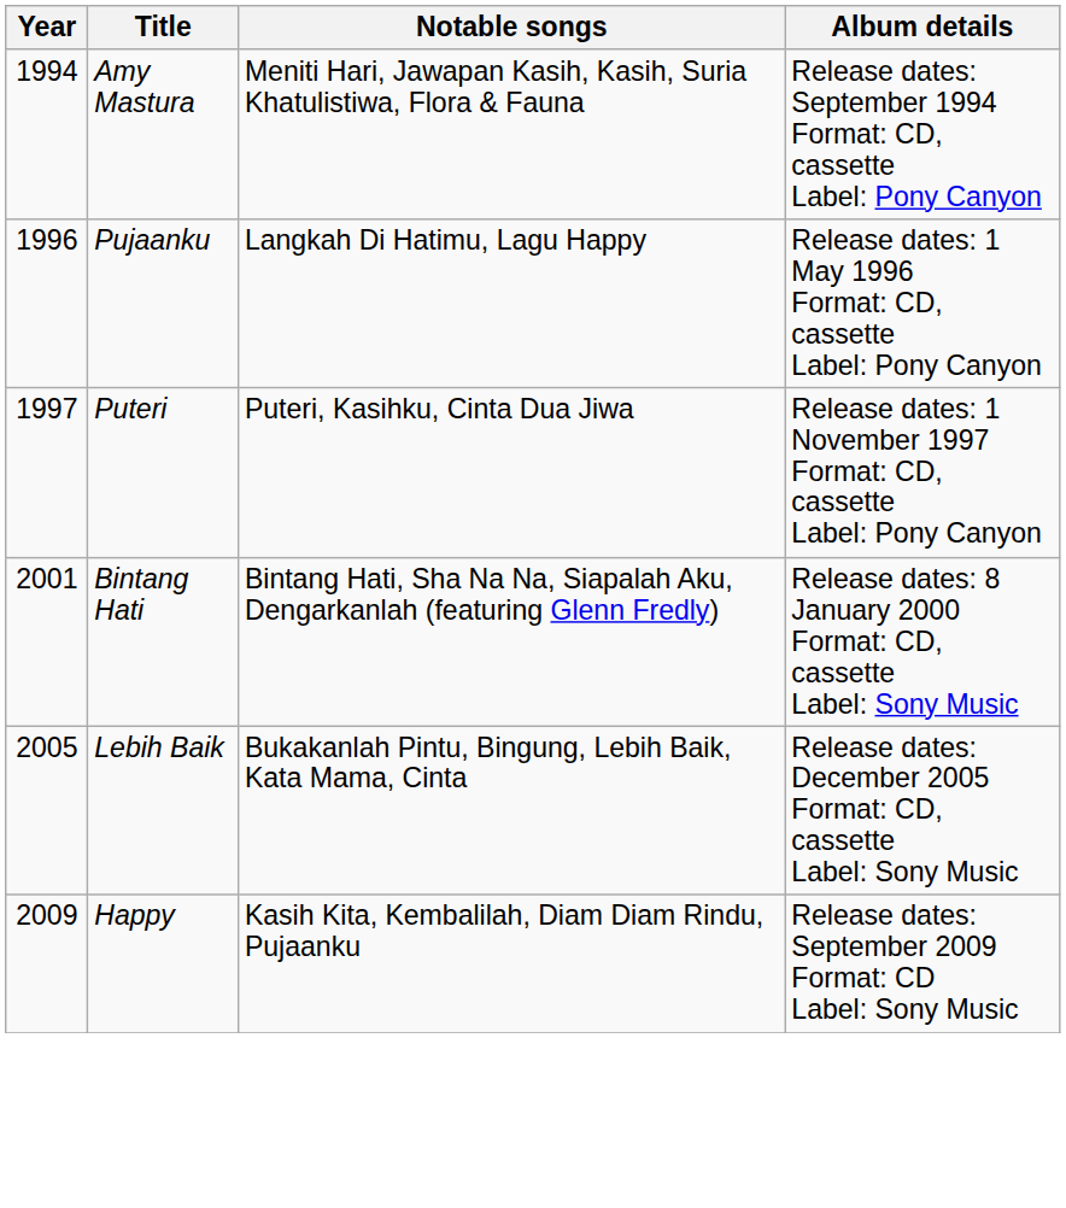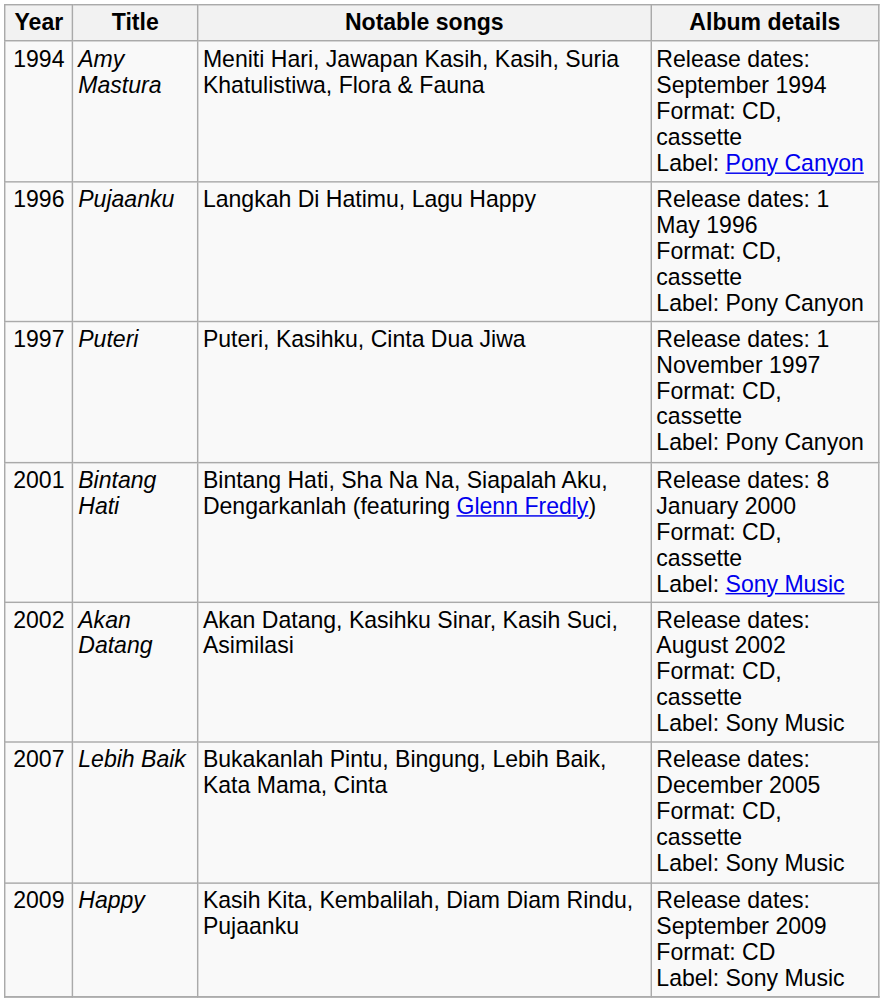 <table class="wikitable">
 <tr>
 <th align="center" valign="top" width="40">Year</th>
 <th align="left" valign="top">Title</th>
 <th align="left" valign="top">Notable songs</th>
 <th align="left" valign="top">Album details</th>
 </tr>
 <tr>
 <td align="center" valign="top">1994</td>
 <td align="left" valign="top"><em>Amy Mastura</em></td>
 <td align="left" valign="top">Meniti Hari, Jawapan Kasih, Kasih, Suria Khatulistiwa, Flora & Fauna</td>
 <td align="left" valign="top">Release dates: September 1994 <br> Format: CD, cassette <br> Label: <a href='#'>Pony Canyon</a></td>
 </tr>
 <tr>
 <td align="center" valign="top">1996</td>
 <td align="left" valign="top"><em>Pujaanku</em></td>
 <td align="left" valign="top">Langkah Di Hatimu, Lagu Happy</td>
 <td align="left" valign="top">Release dates: 1 May 1996 <br> Format: CD, cassette <br> Label: Pony Canyon</td>
 </tr>
 <tr>
 <td align="center" valign="top">1997</td>
 <td align="left" valign="top"><em>Puteri</em></td>
 <td align="left" valign="top">Puteri, Kasihku, Cinta Dua Jiwa</td>
 <td align="left" valign="top">Release dates: 1 November 1997 <br> Format: CD, cassette <br> Label: Pony Canyon</td>
 </tr>
 <tr>
 <td align="center" valign="top">2001</td>
 <td align="left" valign="top"><em>Bintang Hati</em></td>
 <td align="left" valign="top">Bintang Hati, Sha Na Na, Siapalah Aku, Dengarkanlah (featuring <a href='#'>Glenn Fredly</a>)</td>
 <td align="left" valign="top">Release dates: 8 January 2000 <br> Format: CD, cassette <br> Label: <a href='#'>Sony Music</a></td>
 </tr>
 <tr>
-<td align="center" valign="top">2005</td>
+<td align="center" valign="top">2002</td>
+<td align="left" valign="top"><em>Akan Datang</em></td>
+<td align="left" valign="top">Akan Datang, Kasihku Sinar, Kasih Suci, Asimilasi</td>
+<td align="left" valign="top">Release dates: August 2002 <br> Format: CD, cassette <br> Label: Sony Music</td>
+</tr>
+<tr>
+<td align="center" valign="top">2007</td>
 <td align="left" valign="top"><em>Lebih Baik</em></td>
 <td align="left" valign="top">Bukakanlah Pintu, Bingung, Lebih Baik, Kata Mama, Cinta</td>
 <td align="left" valign="top">Release dates: December 2005 <br> Format: CD, cassette <br> Label: Sony Music</td>
 </tr>
 <tr>
 <td align="center" valign="top">2009</td>
 <td align="left" valign="top"><em>Happy</em></td>
 <td align="left" valign="top">Kasih Kita, Kembalilah, Diam Diam Rindu, Pujaanku</td>
 <td align="left" valign="top">Release dates: September 2009 <br> Format: CD <br> Label: Sony Music</td>
 </tr>
 <tr>
 </tr>
 </table>
